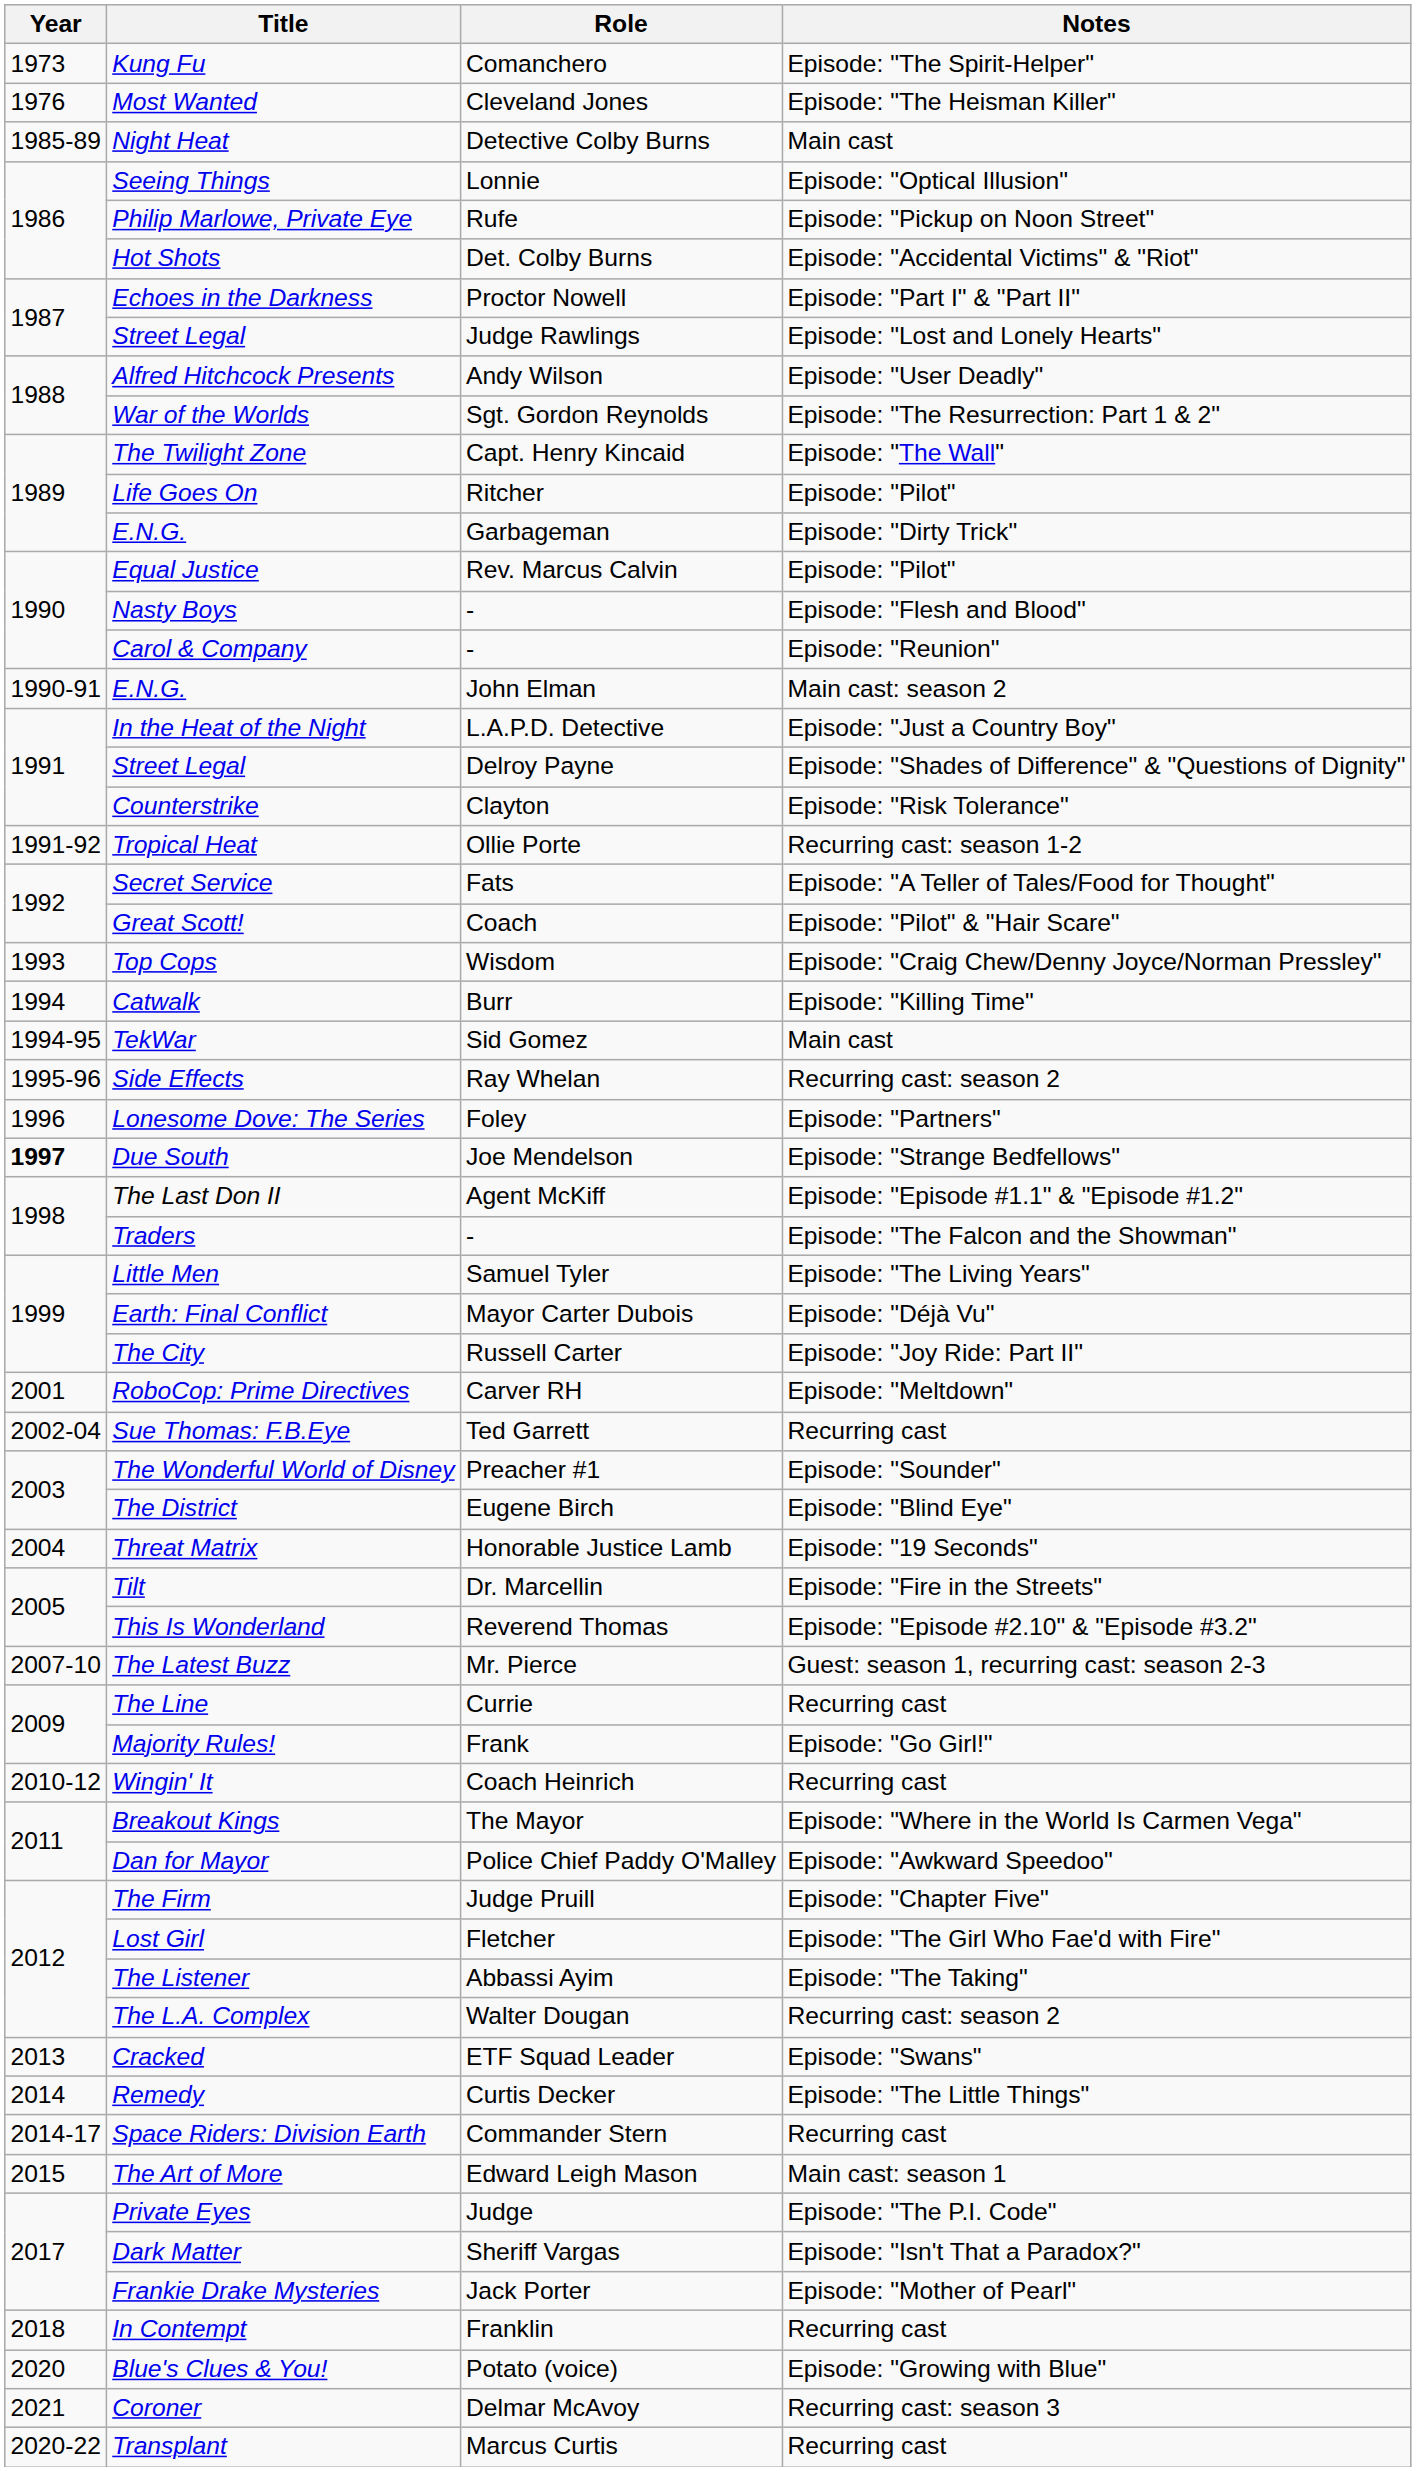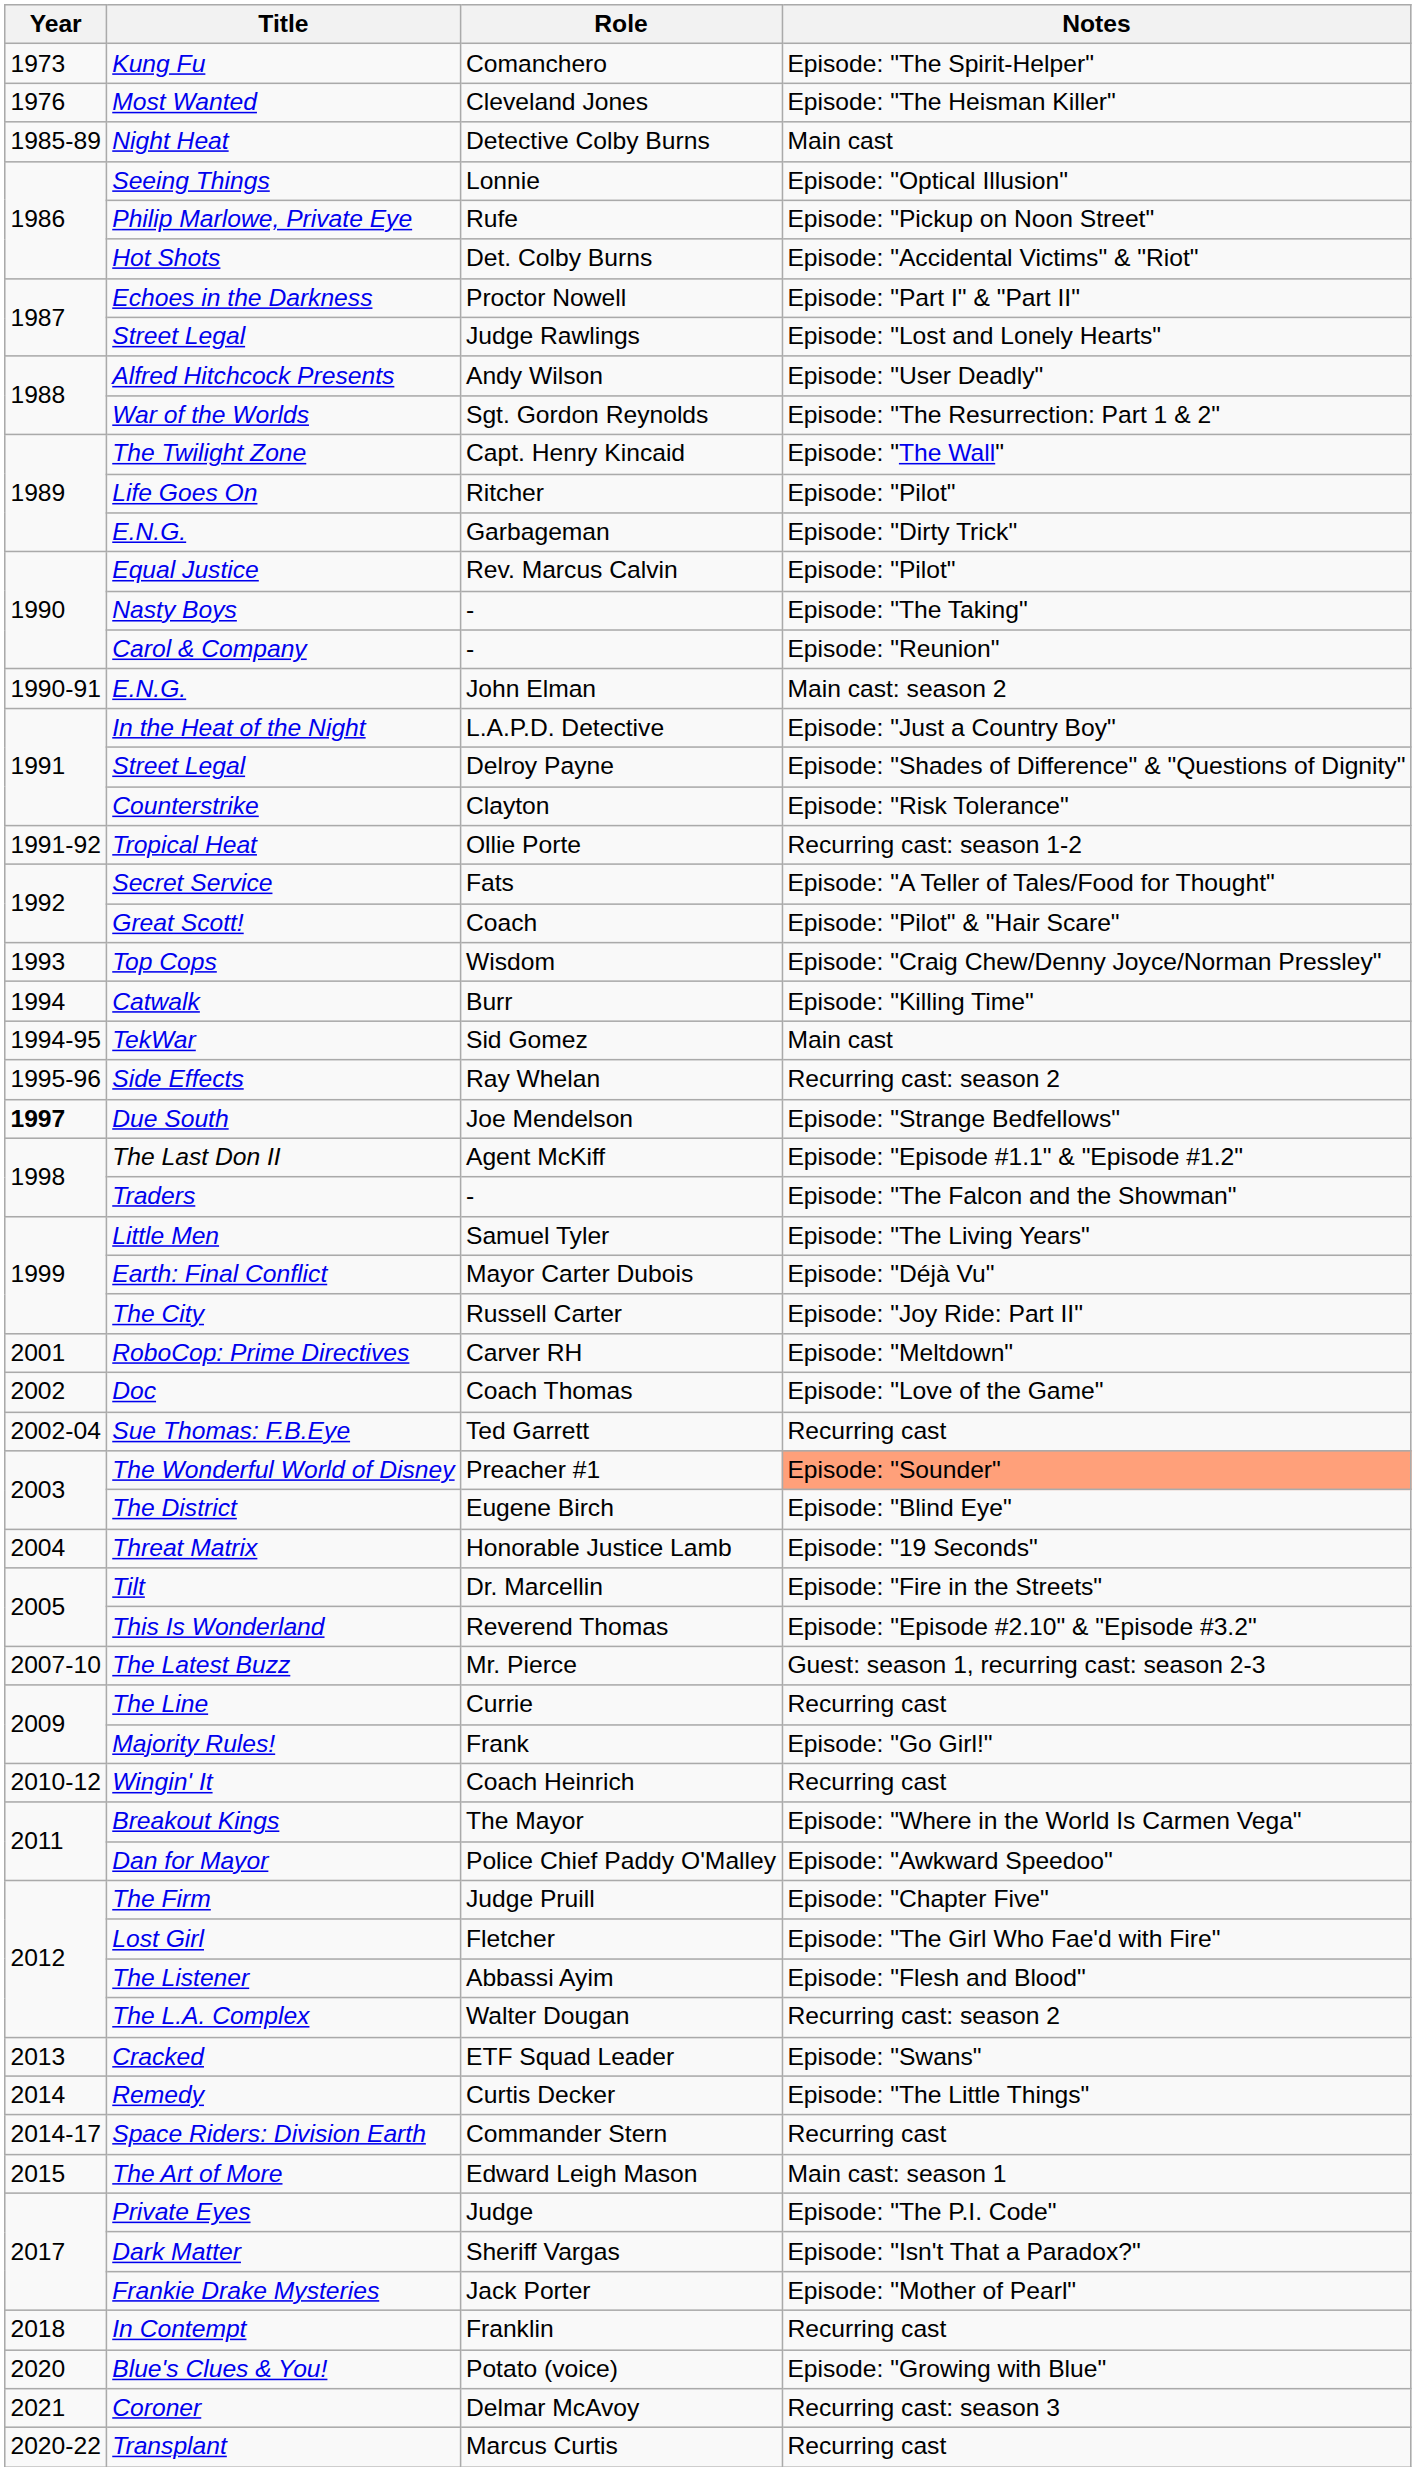 <table class="wikitable sortable">
 <tr>
 <th>Year</th>
 <th>Title</th>
 <th>Role</th>
 <th class="unsortable">Notes</th>
 </tr>
 <tr>
 <td>1973</td>
 <td><em><a href='#'>Kung Fu</a></em></td>
 <td>Comanchero</td>
 <td>Episode: "The Spirit-Helper"</td>
 </tr>
 <tr>
 <td>1976</td>
 <td><em><a href='#'>Most Wanted</a></em></td>
 <td>Cleveland Jones</td>
 <td>Episode: "The Heisman Killer"</td>
 </tr>
 <tr>
 <td>1985-89</td>
 <td><em><a href='#'>Night Heat</a></em></td>
 <td>Detective Colby Burns</td>
 <td>Main cast</td>
 </tr>
 <tr>
 <td rowspan="3">1986</td>
 <td><em><a href='#'>Seeing Things</a></em></td>
 <td>Lonnie</td>
 <td>Episode: "Optical Illusion"</td>
 </tr>
 <tr>
 <td><em><a href='#'>Philip Marlowe, Private Eye</a></em></td>
 <td>Rufe</td>
 <td>Episode: "Pickup on Noon Street"</td>
 </tr>
 <tr>
 <td><em><a href='#'>Hot Shots</a></em></td>
 <td>Det. Colby Burns</td>
 <td>Episode: "Accidental Victims" & "Riot"</td>
 </tr>
 <tr>
 <td rowspan="2">1987</td>
 <td><em><a href='#'>Echoes in the Darkness</a></em></td>
 <td>Proctor Nowell</td>
 <td>Episode: "Part I" & "Part II"</td>
 </tr>
 <tr>
 <td><em><a href='#'>Street Legal</a></em></td>
 <td>Judge Rawlings</td>
 <td>Episode: "Lost and Lonely Hearts"</td>
 </tr>
 <tr>
 <td rowspan="2">1988</td>
 <td><em><a href='#'>Alfred Hitchcock Presents</a></em></td>
 <td>Andy Wilson</td>
 <td>Episode: "User Deadly"</td>
 </tr>
 <tr>
 <td><em><a href='#'>War of the Worlds</a></em></td>
 <td>Sgt. Gordon Reynolds</td>
 <td>Episode: "The Resurrection: Part 1 & 2"</td>
 </tr>
 <tr>
 <td rowspan="3">1989</td>
 <td data-sort-value="Twilight Zone, The"><em><a href='#'>The Twilight Zone</a></em></td>
 <td>Capt. Henry Kincaid</td>
 <td>Episode: "<a href='#'>The Wall</a>"</td>
 </tr>
 <tr>
 <td><em><a href='#'>Life Goes On</a></em></td>
 <td>Ritcher</td>
 <td>Episode: "Pilot"</td>
 </tr>
 <tr>
 <td><em><a href='#'>E.N.G.</a></em></td>
 <td>Garbageman</td>
 <td>Episode: "Dirty Trick"</td>
 </tr>
 <tr>
 <td rowspan="3">1990</td>
 <td><em><a href='#'>Equal Justice</a></em></td>
 <td>Rev. Marcus Calvin</td>
 <td>Episode: "Pilot"</td>
 </tr>
 <tr>
 <td><em><a href='#'>Nasty Boys</a></em></td>
 <td>-</td>
-<td>Episode: "Flesh and Blood"</td>
+<td>Episode: "The Taking"</td>
 </tr>
 <tr>
 <td><em><a href='#'>Carol & Company</a></em></td>
 <td>-</td>
 <td>Episode: "Reunion"</td>
 </tr>
 <tr>
 <td>1990-91</td>
 <td><em><a href='#'>E.N.G.</a></em></td>
 <td>John Elman</td>
 <td>Main cast: season 2</td>
 </tr>
 <tr>
 <td rowspan="3">1991</td>
 <td><em><a href='#'>In the Heat of the Night</a></em></td>
 <td>L.A.P.D. Detective</td>
 <td>Episode: "Just a Country Boy"</td>
 </tr>
 <tr>
 <td><em><a href='#'>Street Legal</a></em></td>
 <td>Delroy Payne</td>
 <td>Episode: "Shades of Difference" & "Questions of Dignity"</td>
 </tr>
 <tr>
 <td><em><a href='#'>Counterstrike</a></em></td>
 <td>Clayton</td>
 <td>Episode: "Risk Tolerance"</td>
 </tr>
 <tr>
 <td>1991-92</td>
 <td><em><a href='#'>Tropical Heat</a></em></td>
 <td>Ollie Porte</td>
 <td>Recurring cast: season 1-2</td>
 </tr>
 <tr>
 <td rowspan="2">1992</td>
 <td><em><a href='#'>Secret Service</a></em></td>
 <td>Fats</td>
 <td>Episode: "A Teller of Tales/Food for Thought"</td>
 </tr>
 <tr>
 <td><em><a href='#'>Great Scott!</a></em></td>
 <td>Coach</td>
 <td>Episode: "Pilot" & "Hair Scare"</td>
 </tr>
 <tr>
 <td>1993</td>
 <td><em><a href='#'>Top Cops</a></em></td>
 <td>Wisdom</td>
 <td>Episode: "Craig Chew/Denny Joyce/Norman Pressley"</td>
 </tr>
 <tr>
 <td>1994</td>
 <td><em><a href='#'>Catwalk</a></em></td>
 <td>Burr</td>
 <td>Episode: "Killing Time"</td>
 </tr>
 <tr>
 <td>1994-95</td>
 <td><em><a href='#'>TekWar</a></em></td>
 <td>Sid Gomez</td>
 <td>Main cast</td>
 </tr>
 <tr>
 <td>1995-96</td>
 <td><em><a href='#'>Side Effects</a></em></td>
 <td>Ray Whelan</td>
 <td>Recurring cast: season 2</td>
 </tr>
 <tr>
-<td>1996</td>
-<td><em><a href='#'>Lonesome Dove: The Series</a></em></td>
-<td>Foley</td>
-<td>Episode: "Partners"</td>
-</tr>
-<tr>
 <td><strong>1997</strong></td>
 <td><em><a href='#'>Due South</a></em></td>
 <td>Joe Mendelson</td>
 <td>Episode: "Strange Bedfellows"</td>
 </tr>
 <tr>
 <td rowspan="2">1998</td>
 <td data-sort-value="Last Don II, The"><em>The Last Don II</em></td>
 <td>Agent McKiff</td>
 <td>Episode: "Episode #1.1" & "Episode #1.2"</td>
 </tr>
 <tr>
 <td><em><a href='#'>Traders</a></em></td>
 <td>-</td>
 <td>Episode: "The Falcon and the Showman"</td>
 </tr>
 <tr>
 <td rowspan="3">1999</td>
 <td><em><a href='#'>Little Men</a></em></td>
 <td>Samuel Tyler</td>
 <td>Episode: "The Living Years"</td>
 </tr>
 <tr>
 <td><em><a href='#'>Earth: Final Conflict</a></em></td>
 <td>Mayor Carter Dubois</td>
 <td>Episode: "Déjà Vu"</td>
 </tr>
 <tr>
 <td data-sort-value="City, The"><em><a href='#'>The City</a></em></td>
 <td>Russell Carter</td>
 <td>Episode: "Joy Ride: Part II"</td>
 </tr>
 <tr>
 <td>2001</td>
 <td><em><a href='#'>RoboCop: Prime Directives</a></em></td>
 <td>Carver RH</td>
 <td>Episode: "Meltdown"</td>
 </tr>
 <tr>
+<td>2002</td>
+<td><em><a href='#'>Doc</a></em></td>
+<td>Coach Thomas</td>
+<td>Episode: "Love of the Game"</td>
+</tr>
+<tr>
 <td>2002-04</td>
 <td><em><a href='#'>Sue Thomas: F.B.Eye</a></em></td>
 <td>Ted Garrett</td>
 <td>Recurring cast</td>
 </tr>
 <tr>
 <td rowspan="2">2003</td>
 <td data-sort-value="Wonderful World of Disney, The"><em><a href='#'>The Wonderful World of Disney</a></em></td>
 <td>Preacher #1</td>
-<td>Episode: "Sounder"</td>
+<td style="background: lightsalmon;">Episode: "Sounder"</td>
 </tr>
 <tr>
 <td data-sort-value="District, The"><em><a href='#'>The District</a></em></td>
 <td>Eugene Birch</td>
 <td>Episode: "Blind Eye"</td>
 </tr>
 <tr>
 <td>2004</td>
 <td><em><a href='#'>Threat Matrix</a></em></td>
 <td>Honorable Justice Lamb</td>
 <td>Episode: "19 Seconds"</td>
 </tr>
 <tr>
 <td rowspan="2">2005</td>
 <td><em><a href='#'>Tilt</a></em></td>
 <td>Dr. Marcellin</td>
 <td>Episode: "Fire in the Streets"</td>
 </tr>
 <tr>
 <td><em><a href='#'>This Is Wonderland</a></em></td>
 <td>Reverend Thomas</td>
 <td>Episode: "Episode #2.10" & "Episode #3.2"</td>
 </tr>
 <tr>
 <td>2007-10</td>
 <td data-sort-value="Latest Buzz, The"><em><a href='#'>The Latest Buzz</a></em></td>
 <td>Mr. Pierce</td>
 <td>Guest: season 1, recurring cast: season 2-3</td>
 </tr>
 <tr>
 <td rowspan="2">2009</td>
 <td data-sort-value="Line, The"><em><a href='#'>The Line</a></em></td>
 <td>Currie</td>
 <td>Recurring cast</td>
 </tr>
 <tr>
 <td><em><a href='#'>Majority Rules!</a></em></td>
 <td>Frank</td>
 <td>Episode: "Go Girl!"</td>
 </tr>
 <tr>
 <td>2010-12</td>
 <td><em><a href='#'>Wingin' It</a></em></td>
 <td>Coach Heinrich</td>
 <td>Recurring cast</td>
 </tr>
 <tr>
 <td rowspan="2">2011</td>
 <td><em><a href='#'>Breakout Kings</a></em></td>
 <td>The Mayor</td>
 <td>Episode: "Where in the World Is Carmen Vega"</td>
 </tr>
 <tr>
 <td><em><a href='#'>Dan for Mayor</a></em></td>
 <td>Police Chief Paddy O'Malley</td>
 <td>Episode: "Awkward Speedoo"</td>
 </tr>
 <tr>
 <td rowspan="4">2012</td>
 <td data-sort-value="Firm, The"><em><a href='#'>The Firm</a></em></td>
 <td>Judge Pruill</td>
 <td>Episode: "Chapter Five"</td>
 </tr>
 <tr>
 <td><em><a href='#'>Lost Girl</a></em></td>
 <td>Fletcher</td>
 <td>Episode: "The Girl Who Fae'd with Fire"</td>
 </tr>
 <tr>
 <td data-sort-value="Listener, The"><em><a href='#'>The Listener</a></em></td>
 <td>Abbassi Ayim</td>
-<td>Episode: "The Taking"</td>
+<td>Episode: "Flesh and Blood"</td>
 </tr>
 <tr>
 <td data-sort-value="L.A. Complex, The"><em><a href='#'>The L.A. Complex</a></em></td>
 <td>Walter Dougan</td>
 <td>Recurring cast: season 2</td>
 </tr>
 <tr>
 <td>2013</td>
 <td><em><a href='#'>Cracked</a></em></td>
 <td>ETF Squad Leader</td>
 <td>Episode: "Swans"</td>
 </tr>
 <tr>
 <td>2014</td>
 <td><em><a href='#'>Remedy</a></em></td>
 <td>Curtis Decker</td>
 <td>Episode: "The Little Things"</td>
 </tr>
 <tr>
 <td>2014-17</td>
 <td><em><a href='#'>Space Riders: Division Earth</a></em></td>
 <td>Commander Stern</td>
 <td>Recurring cast</td>
 </tr>
 <tr>
 <td>2015</td>
 <td data-sort-value="Art of More, The"><em><a href='#'>The Art of More</a></em></td>
 <td>Edward Leigh Mason</td>
 <td>Main cast: season 1</td>
 </tr>
 <tr>
 <td rowspan="3">2017</td>
 <td><em><a href='#'>Private Eyes</a></em></td>
 <td>Judge</td>
 <td>Episode: "The P.I. Code"</td>
 </tr>
 <tr>
 <td><em><a href='#'>Dark Matter</a></em></td>
 <td>Sheriff Vargas</td>
 <td>Episode: "Isn't That a Paradox?"</td>
 </tr>
 <tr>
 <td><em><a href='#'>Frankie Drake Mysteries</a></em></td>
 <td>Jack Porter</td>
 <td>Episode: "Mother of Pearl"</td>
 </tr>
 <tr>
 <td>2018</td>
 <td><em><a href='#'>In Contempt</a></em></td>
 <td>Franklin</td>
 <td>Recurring cast</td>
 </tr>
 <tr>
 <td>2020</td>
 <td><em><a href='#'>Blue's Clues & You!</a></em></td>
 <td>Potato (voice)</td>
 <td>Episode: "Growing with Blue"</td>
 </tr>
 <tr>
 <td>2021</td>
 <td><em><a href='#'>Coroner</a></em></td>
 <td>Delmar McAvoy</td>
 <td>Recurring cast: season 3</td>
 </tr>
 <tr>
 <td>2020-22</td>
 <td><em><a href='#'>Transplant</a></em></td>
 <td>Marcus Curtis</td>
 <td>Recurring cast</td>
 </tr>
 </table>
